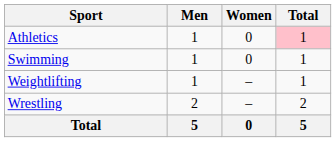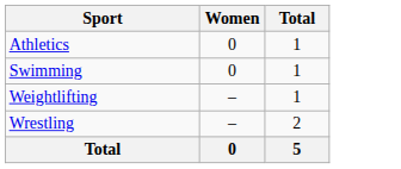 <table class="wikitable sortable" style="text-align:center;">
 <tr>
 <th width=180>Sport</th>
-<th width=55>Men</th>
 <th width=55>Women</th>
 <th width=55>Total</th>
 </tr>
 <tr>
 <td align=left><a href='#'>Athletics</a></td>
+<td>0</td>
 <td>1</td>
-<td>0</td>
-<td style="background: pink;">1</td>
 </tr>
 <tr>
 <td align=left><a href='#'>Swimming</a></td>
-<td>1</td>
 <td>0</td>
 <td>1</td>
 </tr>
 <tr>
 <td align=left><a href='#'>Weightlifting</a></td>
-<td>1</td>
 <td>–</td>
 <td>1</td>
 </tr>
 <tr>
 <td align=left><a href='#'>Wrestling</a></td>
-<td>2</td>
 <td>–</td>
 <td>2</td>
 </tr>
 <tr>
 <th>Total</th>
-<th>5</th>
 <th>0</th>
 <th>5</th>
 </tr>
 </table>
